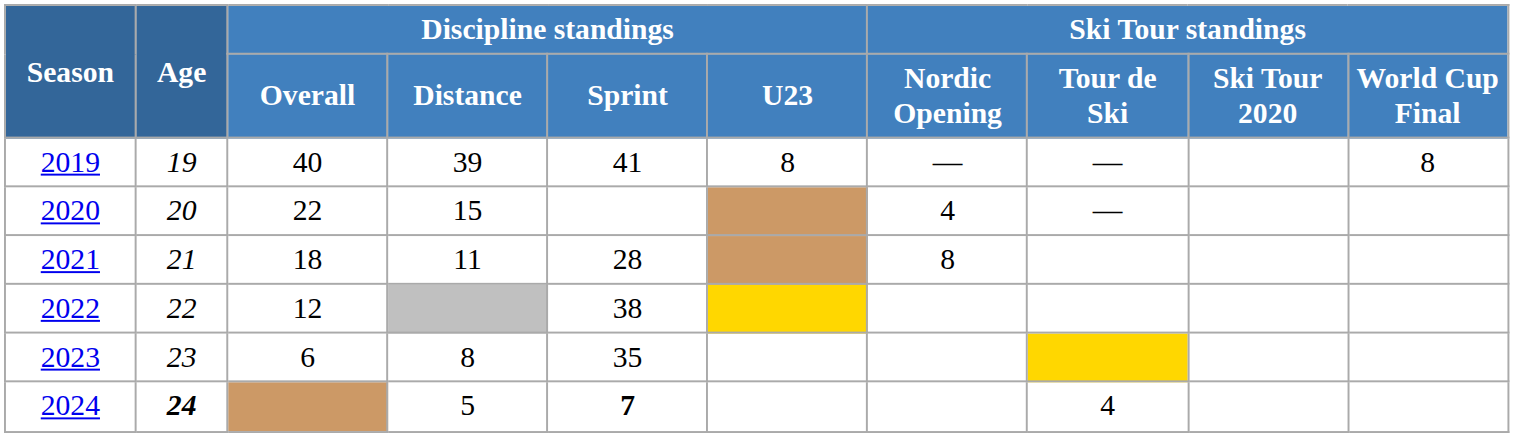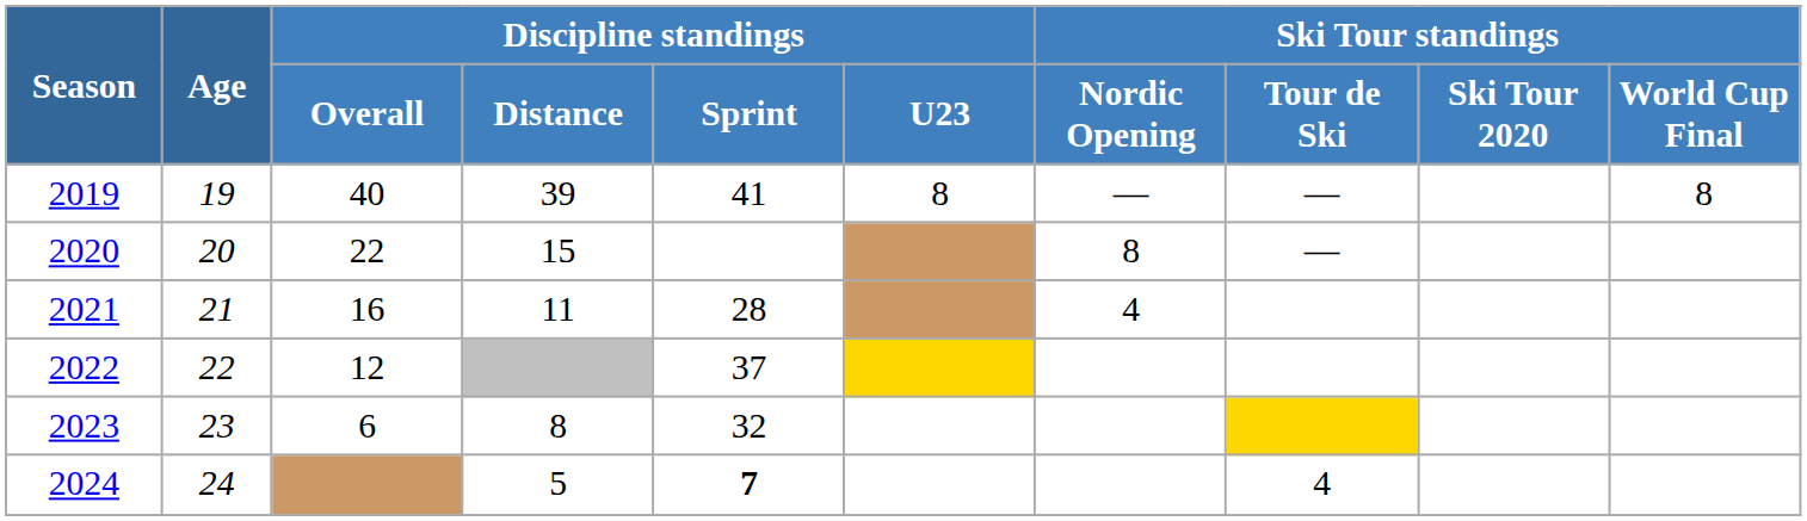 <table class="wikitable" style="font-size:95%; text-align:center; border:grey solid 1px; border-collapse:collapse; background:#ffffff;">
 <tr>
 <th style="background-color:#369; color:white; width:60px;" rowspan="2"> Season </th>
 <th style="background-color:#369; color:white; width:40px;" rowspan="2"> Age </th>
 <th style="background-color:#4180be; color:white;" colspan="4">Discipline standings</th>
 <th style="background-color:#4180be; color:white;" colspan="4">Ski Tour standings</th>
 </tr>
 <tr>
 <th style="background-color:#4180be; color:white; width:75px;">Overall</th>
 <th style="background-color:#4180be; color:white; width:75px;">Distance</th>
 <th style="background-color:#4180be; color:white; width:75px;">Sprint</th>
 <th style="background-color:#4180be; color:white; width:75px;">U23</th>
 <th style="background-color:#4180be; color:white; width:75px;">Nordic<br>Opening</th>
 <th style="background-color:#4180be; color:white; width:75px;">Tour de<br>Ski</th>
 <th style="background-color:#4180be; color:white; width:75px;">Ski Tour<br>2020</th>
 <th style="background-color:#4180be; color:white; width:75px;">World Cup<br>Final</th>
 </tr>
 <tr>
 <td><a href='#'>2019</a></td>
 <td><em>19</em></td>
 <td>40</td>
 <td>39</td>
 <td>41</td>
 <td>8</td>
 <td>—</td>
 <td>—</td>
 <td></td>
 <td>8</td>
 </tr>
 <tr>
 <td><a href='#'>2020</a></td>
 <td><em>20</em></td>
 <td>22</td>
 <td>15</td>
 <td></td>
 <td style="background:#c96;"></td>
-<td>4</td>
+<td>8</td>
 <td>—</td>
 <td></td>
 <td></td>
 </tr>
 <tr>
 <td><a href='#'>2021</a></td>
 <td><em>21</em></td>
-<td>18</td>
+<td>16</td>
 <td>11</td>
 <td>28</td>
 <td style="background:#c96;"></td>
-<td>8</td>
+<td>4</td>
 <td></td>
 <td></td>
 <td></td>
 </tr>
 <tr>
 <td><a href='#'>2022</a></td>
 <td><em>22</em></td>
 <td>12</td>
 <td style="background:silver;"></td>
-<td>38</td>
+<td>37</td>
 <td style="background:gold;"></td>
 <td></td>
 <td></td>
 <td></td>
 <td></td>
 </tr>
 <tr>
 <td><a href='#'>2023</a></td>
 <td><em>23</em></td>
 <td>6</td>
 <td>8</td>
-<td>35</td>
+<td>32</td>
 <td></td>
 <td></td>
 <td style="background:gold;"></td>
 <td></td>
 <td></td>
 </tr>
 <tr>
 <td><a href='#'>2024</a></td>
-<td><strong><em>24</em></strong></td>
+<td><em>24</em></td>
 <td style="background:#c96;"></td>
 <td>5</td>
 <td><strong>7</strong></td>
 <td></td>
 <td></td>
 <td>4</td>
 <td></td>
 <td></td>
 </tr>
 </table>
